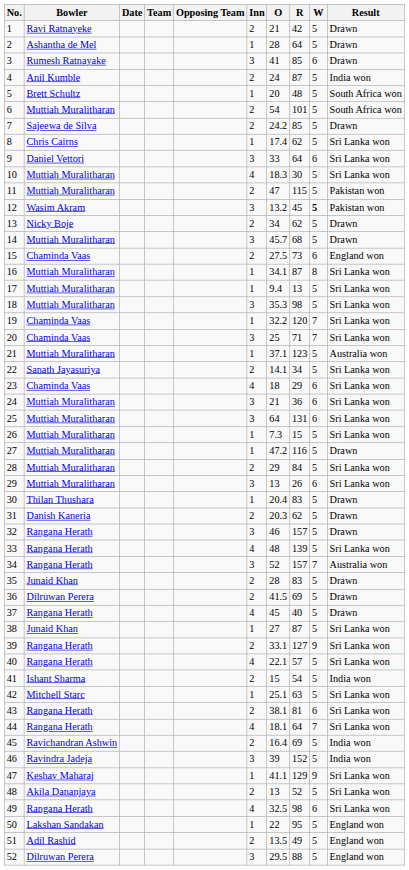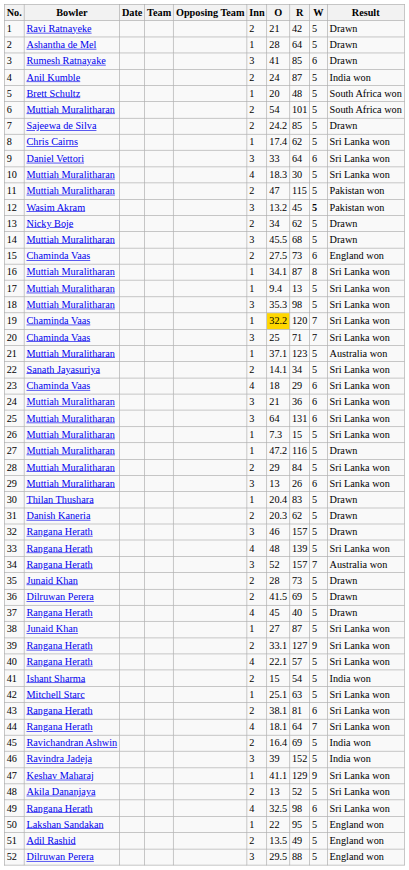 <table class="wikitable sortable">
 <tr>
 <th>No.</th>
 <th>Bowler</th>
 <th>Date</th>
 <th>Team</th>
 <th>Opposing Team</th>
 <th scope="col" style="width:20px;">Inn</th>
 <th scope="col" style="width:20px;">O</th>
 <th scope="col" style="width:20px;">R</th>
 <th scope="col" style="width:20px;">W</th>
 <th>Result</th>
 </tr>
 <tr>
 <td>1</td>
 <td><a href='#'>Ravi Ratnayeke</a></td>
 <td></td>
 <td></td>
 <td></td>
 <td>2</td>
 <td>21</td>
 <td>42</td>
 <td>5</td>
 <td>Drawn</td>
 </tr>
 <tr>
 <td>2</td>
 <td><a href='#'>Ashantha de Mel</a></td>
 <td></td>
 <td></td>
 <td></td>
 <td>1</td>
 <td>28</td>
 <td>64</td>
 <td>5</td>
 <td>Drawn</td>
 </tr>
 <tr>
 <td>3</td>
 <td><a href='#'>Rumesh Ratnayake</a></td>
 <td></td>
 <td></td>
 <td></td>
 <td>3</td>
 <td>41</td>
 <td>85</td>
 <td>6</td>
 <td>Drawn</td>
 </tr>
 <tr>
 <td>4</td>
 <td><a href='#'>Anil Kumble</a></td>
 <td></td>
 <td></td>
 <td></td>
 <td>2</td>
 <td>24</td>
 <td>87</td>
 <td>5</td>
 <td>India won</td>
 </tr>
 <tr>
 <td>5</td>
 <td><a href='#'>Brett Schultz</a></td>
 <td></td>
 <td></td>
 <td></td>
 <td>1</td>
 <td>20</td>
 <td>48</td>
 <td>5</td>
 <td>South Africa won</td>
 </tr>
 <tr>
 <td>6</td>
 <td><a href='#'>Muttiah Muralitharan</a></td>
 <td></td>
 <td></td>
 <td></td>
 <td>2</td>
 <td>54</td>
 <td>101</td>
 <td>5</td>
 <td>South Africa won</td>
 </tr>
 <tr>
 <td>7</td>
 <td><a href='#'>Sajeewa de Silva</a></td>
 <td></td>
 <td></td>
 <td></td>
 <td>2</td>
 <td>24.2</td>
 <td>85</td>
 <td>5</td>
 <td>Drawn</td>
 </tr>
 <tr>
 <td>8</td>
 <td><a href='#'>Chris Cairns</a></td>
 <td></td>
 <td></td>
 <td></td>
 <td>1</td>
 <td>17.4</td>
 <td>62</td>
 <td>5</td>
 <td>Sri Lanka won</td>
 </tr>
 <tr>
 <td>9</td>
 <td><a href='#'>Daniel Vettori</a></td>
 <td></td>
 <td></td>
 <td></td>
 <td>3</td>
 <td>33</td>
 <td>64</td>
 <td>6</td>
 <td>Sri Lanka won</td>
 </tr>
 <tr>
 <td>10</td>
 <td><a href='#'>Muttiah Muralitharan</a></td>
 <td></td>
 <td></td>
 <td></td>
 <td>4</td>
 <td>18.3</td>
 <td>30</td>
 <td>5</td>
 <td>Sri Lanka won</td>
 </tr>
 <tr>
 <td>11</td>
 <td><a href='#'>Muttiah Muralitharan</a></td>
 <td></td>
 <td></td>
 <td></td>
 <td>2</td>
 <td>47</td>
 <td>115</td>
 <td>5</td>
 <td>Pakistan won</td>
 </tr>
 <tr>
 <td>12</td>
 <td><a href='#'>Wasim Akram</a></td>
 <td></td>
 <td></td>
 <td></td>
 <td>3</td>
 <td>13.2</td>
 <td>45</td>
 <td><strong>5</strong></td>
 <td>Pakistan won</td>
 </tr>
 <tr>
 <td>13</td>
 <td><a href='#'>Nicky Boje</a></td>
 <td></td>
 <td></td>
 <td></td>
 <td>2</td>
 <td>34</td>
 <td>62</td>
 <td>5</td>
 <td>Drawn</td>
 </tr>
 <tr>
 <td>14</td>
 <td><a href='#'>Muttiah Muralitharan</a></td>
 <td></td>
 <td></td>
 <td></td>
 <td>3</td>
-<td>45.7</td>
+<td>45.5</td>
 <td>68</td>
 <td>5</td>
 <td>Drawn</td>
 </tr>
 <tr>
 <td>15</td>
 <td><a href='#'>Chaminda Vaas</a></td>
 <td></td>
 <td></td>
 <td></td>
 <td>2</td>
 <td>27.5</td>
 <td>73</td>
 <td>6</td>
 <td>England won</td>
 </tr>
 <tr>
 <td>16</td>
 <td><a href='#'>Muttiah Muralitharan</a></td>
 <td></td>
 <td></td>
 <td></td>
 <td>1</td>
 <td>34.1</td>
 <td>87</td>
 <td>8</td>
 <td>Sri Lanka won</td>
 </tr>
 <tr>
 <td>17</td>
 <td><a href='#'>Muttiah Muralitharan</a></td>
 <td></td>
 <td></td>
 <td></td>
 <td>1</td>
 <td>9.4</td>
 <td>13</td>
 <td>5</td>
 <td>Sri Lanka won</td>
 </tr>
 <tr>
 <td>18</td>
 <td><a href='#'>Muttiah Muralitharan</a></td>
 <td></td>
 <td></td>
 <td></td>
 <td>3</td>
 <td>35.3</td>
 <td>98</td>
 <td>5</td>
 <td>Sri Lanka won</td>
 </tr>
 <tr>
 <td>19</td>
 <td><a href='#'>Chaminda Vaas</a></td>
 <td></td>
 <td></td>
 <td></td>
 <td>1</td>
-<td>32.2</td>
+<td style="background: gold;">32.2</td>
 <td>120</td>
 <td>7</td>
 <td>Sri Lanka won</td>
 </tr>
 <tr>
 <td>20</td>
 <td><a href='#'>Chaminda Vaas</a></td>
 <td></td>
 <td></td>
 <td></td>
 <td>3</td>
 <td>25</td>
 <td>71</td>
 <td>7</td>
 <td>Sri Lanka won</td>
 </tr>
 <tr>
 <td>21</td>
 <td><a href='#'>Muttiah Muralitharan</a></td>
 <td></td>
 <td></td>
 <td></td>
 <td>1</td>
 <td>37.1</td>
 <td>123</td>
 <td>5</td>
 <td>Australia won</td>
 </tr>
 <tr>
 <td>22</td>
 <td><a href='#'>Sanath Jayasuriya</a></td>
 <td></td>
 <td></td>
 <td></td>
 <td>2</td>
 <td>14.1</td>
 <td>34</td>
 <td>5</td>
 <td>Sri Lanka won</td>
 </tr>
 <tr>
 <td>23</td>
 <td><a href='#'>Chaminda Vaas</a></td>
 <td></td>
 <td></td>
 <td></td>
 <td>4</td>
 <td>18</td>
 <td>29</td>
 <td>6</td>
 <td>Sri Lanka won</td>
 </tr>
 <tr>
 <td>24</td>
 <td><a href='#'>Muttiah Muralitharan</a></td>
 <td></td>
 <td></td>
 <td></td>
 <td>3</td>
 <td>21</td>
 <td>36</td>
 <td>6</td>
 <td>Sri Lanka won</td>
 </tr>
 <tr>
 <td>25</td>
 <td><a href='#'>Muttiah Muralitharan</a></td>
 <td></td>
 <td></td>
 <td></td>
 <td>3</td>
 <td>64</td>
 <td>131</td>
 <td>6</td>
 <td>Sri Lanka won</td>
 </tr>
 <tr>
 <td>26</td>
 <td><a href='#'>Muttiah Muralitharan</a></td>
 <td></td>
 <td></td>
 <td></td>
 <td>1</td>
 <td>7.3</td>
 <td>15</td>
 <td>5</td>
 <td>Sri Lanka won</td>
 </tr>
 <tr>
 <td>27</td>
 <td><a href='#'>Muttiah Muralitharan</a></td>
 <td></td>
 <td></td>
 <td></td>
 <td>1</td>
 <td>47.2</td>
 <td>116</td>
 <td>5</td>
 <td>Drawn</td>
 </tr>
 <tr>
 <td>28</td>
 <td><a href='#'>Muttiah Muralitharan</a></td>
 <td></td>
 <td></td>
 <td></td>
 <td>2</td>
 <td>29</td>
 <td>84</td>
 <td>5</td>
 <td>Sri Lanka won</td>
 </tr>
 <tr>
 <td>29</td>
 <td><a href='#'>Muttiah Muralitharan</a></td>
 <td></td>
 <td></td>
 <td></td>
 <td>3</td>
 <td>13</td>
 <td>26</td>
 <td>6</td>
 <td>Sri Lanka won</td>
 </tr>
 <tr>
 <td>30</td>
 <td><a href='#'>Thilan Thushara</a></td>
 <td></td>
 <td></td>
 <td></td>
 <td>1</td>
 <td>20.4</td>
 <td>83</td>
 <td>5</td>
 <td>Drawn</td>
 </tr>
 <tr>
 <td>31</td>
 <td><a href='#'>Danish Kaneria</a></td>
 <td></td>
 <td></td>
 <td></td>
 <td>2</td>
 <td>20.3</td>
 <td>62</td>
 <td>5</td>
 <td>Drawn</td>
 </tr>
 <tr>
 <td>32</td>
 <td><a href='#'>Rangana Herath</a></td>
 <td></td>
 <td></td>
 <td></td>
 <td>3</td>
 <td>46</td>
 <td>157</td>
 <td>5</td>
 <td>Drawn</td>
 </tr>
 <tr>
 <td>33</td>
 <td><a href='#'>Rangana Herath</a></td>
 <td></td>
 <td></td>
 <td></td>
 <td>4</td>
 <td>48</td>
 <td>139</td>
 <td>5</td>
 <td>Sri Lanka won</td>
 </tr>
 <tr>
 <td>34</td>
 <td><a href='#'>Rangana Herath</a></td>
 <td></td>
 <td></td>
 <td></td>
 <td>3</td>
 <td>52</td>
 <td>157</td>
 <td>7</td>
 <td>Australia won</td>
 </tr>
 <tr>
 <td>35</td>
 <td><a href='#'>Junaid Khan</a></td>
 <td></td>
 <td></td>
 <td></td>
 <td>2</td>
 <td>28</td>
-<td>83</td>
+<td>73</td>
 <td>5</td>
 <td>Drawn</td>
 </tr>
 <tr>
 <td>36</td>
 <td><a href='#'>Dilruwan Perera</a></td>
 <td></td>
 <td></td>
 <td></td>
 <td>2</td>
 <td>41.5</td>
 <td>69</td>
 <td>5</td>
 <td>Drawn</td>
 </tr>
 <tr>
 <td>37</td>
 <td><a href='#'>Rangana Herath</a></td>
 <td></td>
 <td></td>
 <td></td>
 <td>4</td>
 <td>45</td>
 <td>40</td>
 <td>5</td>
 <td>Drawn</td>
 </tr>
 <tr>
 <td>38</td>
 <td><a href='#'>Junaid Khan</a></td>
 <td></td>
 <td></td>
 <td></td>
 <td>1</td>
 <td>27</td>
 <td>87</td>
 <td>5</td>
 <td>Sri Lanka won</td>
 </tr>
 <tr>
 <td>39</td>
 <td><a href='#'>Rangana Herath</a></td>
 <td></td>
 <td></td>
 <td></td>
 <td>2</td>
 <td>33.1</td>
 <td>127</td>
 <td>9</td>
 <td>Sri Lanka won</td>
 </tr>
 <tr>
 <td>40</td>
 <td><a href='#'>Rangana Herath</a></td>
 <td></td>
 <td></td>
 <td></td>
 <td>4</td>
 <td>22.1</td>
 <td>57</td>
 <td>5</td>
 <td>Sri Lanka won</td>
 </tr>
 <tr>
 <td>41</td>
 <td><a href='#'>Ishant Sharma</a></td>
 <td></td>
 <td></td>
 <td></td>
 <td>2</td>
 <td>15</td>
 <td>54</td>
 <td>5</td>
 <td>India won</td>
 </tr>
 <tr>
 <td>42</td>
 <td><a href='#'>Mitchell Starc</a></td>
 <td></td>
 <td></td>
 <td></td>
 <td>1</td>
 <td>25.1</td>
 <td>63</td>
 <td>5</td>
 <td>Sri Lanka won</td>
 </tr>
 <tr>
 <td>43</td>
 <td><a href='#'>Rangana Herath</a></td>
 <td></td>
 <td></td>
 <td></td>
 <td>2</td>
 <td>38.1</td>
 <td>81</td>
 <td>6</td>
 <td>Sri Lanka won</td>
 </tr>
 <tr>
 <td>44</td>
 <td><a href='#'>Rangana Herath</a></td>
 <td></td>
 <td></td>
 <td></td>
 <td>4</td>
 <td>18.1</td>
 <td>64</td>
 <td>7</td>
 <td>Sri Lanka won</td>
 </tr>
 <tr>
 <td>45</td>
 <td><a href='#'>Ravichandran Ashwin</a></td>
 <td></td>
 <td></td>
 <td></td>
 <td>2</td>
 <td>16.4</td>
 <td>69</td>
 <td>5</td>
 <td>India won</td>
 </tr>
 <tr>
 <td>46</td>
 <td><a href='#'>Ravindra Jadeja</a></td>
 <td></td>
 <td></td>
 <td></td>
 <td>3</td>
 <td>39</td>
 <td>152</td>
 <td>5</td>
 <td>India won</td>
 </tr>
 <tr>
 <td>47</td>
 <td><a href='#'>Keshav Maharaj</a></td>
 <td></td>
 <td></td>
 <td></td>
 <td>1</td>
 <td>41.1</td>
 <td>129</td>
 <td>9</td>
 <td>Sri Lanka won</td>
 </tr>
 <tr>
 <td>48</td>
 <td><a href='#'>Akila Dananjaya</a></td>
 <td></td>
 <td></td>
 <td></td>
 <td>2</td>
 <td>13</td>
 <td>52</td>
 <td>5</td>
 <td>Sri Lanka won</td>
 </tr>
 <tr>
 <td>49</td>
 <td><a href='#'>Rangana Herath</a></td>
 <td></td>
 <td></td>
 <td></td>
 <td>4</td>
 <td>32.5</td>
 <td>98</td>
 <td>6</td>
 <td>Sri Lanka won</td>
 </tr>
 <tr>
 <td>50</td>
 <td><a href='#'>Lakshan Sandakan</a></td>
 <td></td>
 <td></td>
 <td></td>
 <td>1</td>
 <td>22</td>
 <td>95</td>
 <td>5</td>
 <td>England won</td>
 </tr>
 <tr>
 <td>51</td>
 <td><a href='#'>Adil Rashid</a></td>
 <td></td>
 <td></td>
 <td></td>
 <td>2</td>
 <td>13.5</td>
 <td>49</td>
 <td>5</td>
 <td>England won</td>
 </tr>
 <tr>
 <td>52</td>
 <td><a href='#'>Dilruwan Perera</a></td>
 <td></td>
 <td></td>
 <td></td>
 <td>3</td>
 <td>29.5</td>
 <td>88</td>
 <td>5</td>
 <td>England won</td>
 </tr>
 </table>
